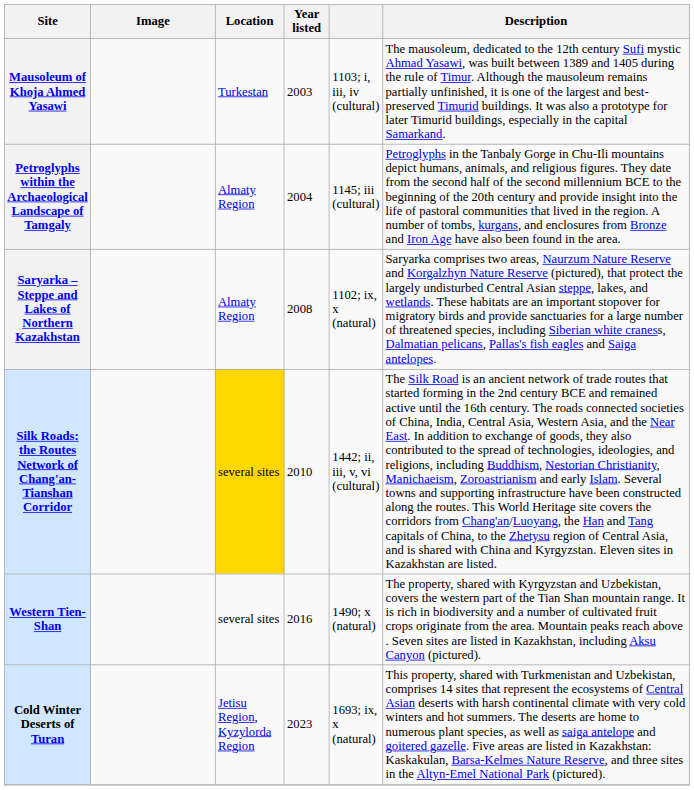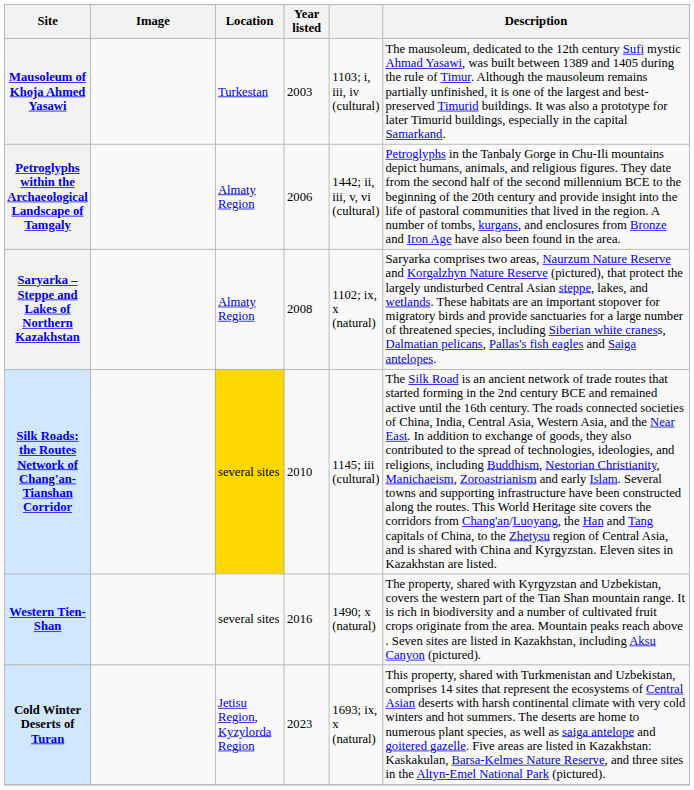 <table class="wikitable sortable plainrowheaders">
 <tr>
 <th style="width:100px;" scope="col">Site</th>
 <th class="unsortable" style="width:150px;" scope="col">Image</th>
 <th style="width:80px;" scope="col">Location</th>
 <th style="width:50px;" scope="col">Year listed</th>
 <th style="width:60px;" scope="col" data-sort-type="number"></th>
 <th scope="col" class="unsortable">Description</th>
 </tr>
 <tr>
 <th scope="row"><a href='#'>Mausoleum of Khoja Ahmed Yasawi</a></th>
 <td></td>
 <td><a href='#'>Turkestan</a></td>
 <td>2003</td>
 <td>1103; i, iii, iv (cultural)</td>
 <td>The mausoleum, dedicated to the 12th century <a href='#'>Sufi</a> mystic <a href='#'>Ahmad Yasawi</a>, was built between 1389 and 1405 during the rule of <a href='#'>Timur</a>. Although the mausoleum remains partially unfinished, it is one of the largest and best-preserved <a href='#'>Timurid</a> buildings. It was also a prototype for later Timurid buildings, especially in the capital <a href='#'>Samarkand</a>.</td>
 </tr>
 <tr>
 <th scope="row"><a href='#'>Petroglyphs within the Archaeological Landscape of Tamgaly</a></th>
 <td></td>
 <td><a href='#'>Almaty Region</a></td>
-<td>2004</td>
-<td>1145; iii (cultural)</td>
+<td>2006</td>
+<td>1442; ii, iii, v, vi (cultural)</td>
 <td><a href='#'>Petroglyphs</a> in the Tanbaly Gorge in Chu-Ili mountains depict humans, animals, and religious figures. They date from the second half of the second millennium BCE to the beginning of the 20th century and provide insight into the life of pastoral communities that lived in the region. A number of tombs, <a href='#'>kurgans</a>, and enclosures from <a href='#'>Bronze</a> and <a href='#'>Iron Age</a> have also been found in the area.</td>
 </tr>
 <tr>
 <th scope="row"><a href='#'>Saryarka – Steppe and Lakes of Northern Kazakhstan</a></th>
 <td></td>
 <td><a href='#'>Almaty Region</a></td>
 <td>2008</td>
 <td>1102; ix, x (natural)</td>
 <td>Saryarka comprises two areas, <a href='#'>Naurzum Nature Reserve</a> and <a href='#'>Korgalzhyn Nature Reserve</a> (pictured), that protect the largely undisturbed Central Asian <a href='#'>steppe</a>, lakes, and <a href='#'>wetlands</a>. These habitats are an important stopover for migratory birds and provide sanctuaries for a large number of threatened species, including <a href='#'>Siberian white cranes</a>s, <a href='#'>Dalmatian pelicans</a>, <a href='#'>Pallas's fish eagles</a> and <a href='#'>Saiga antelopes</a>.</td>
 </tr>
 <tr>
 <th scope="row" style="background:#D0E7FF;"><a href='#'>Silk Roads: the Routes Network of Chang'an-Tianshan Corridor</a></th>
 <td></td>
 <td style="background: gold;">several sites</td>
 <td>2010</td>
-<td>1442; ii, iii, v, vi (cultural)</td>
+<td>1145; iii (cultural)</td>
 <td>The <a href='#'>Silk Road</a> is an ancient network of trade routes that started forming in the 2nd century BCE and remained active until the 16th century. The roads connected societies of China, India, Central Asia, Western Asia, and the <a href='#'>Near East</a>. In addition to exchange of goods, they also contributed to the spread of technologies, ideologies, and religions, including <a href='#'>Buddhism</a>, <a href='#'>Nestorian Christianity</a>, <a href='#'>Manichaeism</a>, <a href='#'>Zoroastrianism</a> and early <a href='#'>Islam</a>. Several towns and supporting infrastructure have been constructed along the routes. This World Heritage site covers the corridors from <a href='#'>Chang'an</a>/<a href='#'>Luoyang</a>, the <a href='#'>Han</a> and <a href='#'>Tang</a> capitals of China, to the <a href='#'>Zhetysu</a> region of Central Asia, and is shared with China and Kyrgyzstan. Eleven sites in Kazakhstan are listed.</td>
 </tr>
 <tr>
 <th scope="row" style="background:#D0E7FF;"><a href='#'>Western Tien-Shan</a></th>
 <td></td>
 <td>several sites</td>
 <td>2016</td>
 <td>1490; x (natural)</td>
 <td>The property, shared with Kyrgyzstan and Uzbekistan, covers the western part of the Tian Shan mountain range. It is rich in biodiversity and a number of cultivated fruit crops originate from the area. Mountain peaks reach above . Seven sites are listed in Kazakhstan, including <a href='#'>Aksu Canyon</a> (pictured).</td>
 </tr>
 <tr>
 <th scope="row" style="background:#D0E7FF;">Cold Winter Deserts of <a href='#'>Turan</a></th>
 <td></td>
 <td><a href='#'>Jetisu Region</a>, <a href='#'>Kyzylorda Region</a></td>
 <td>2023</td>
 <td>1693; ix, x (natural)</td>
 <td>This property, shared with Turkmenistan and Uzbekistan, comprises 14 sites that represent the ecosystems of <a href='#'>Central Asian</a> deserts with harsh continental climate with very cold winters and hot summers. The deserts are home to numerous plant species, as well as <a href='#'>saiga antelope</a> and <a href='#'>goitered gazelle</a>. Five areas are listed in Kazakhstan: Kaskakulan, <a href='#'>Barsa-Kelmes Nature Reserve</a>, and three sites in the <a href='#'>Altyn-Emel National Park</a> (pictured).</td>
 </tr>
 <tr>
 </tr>
 </table>
